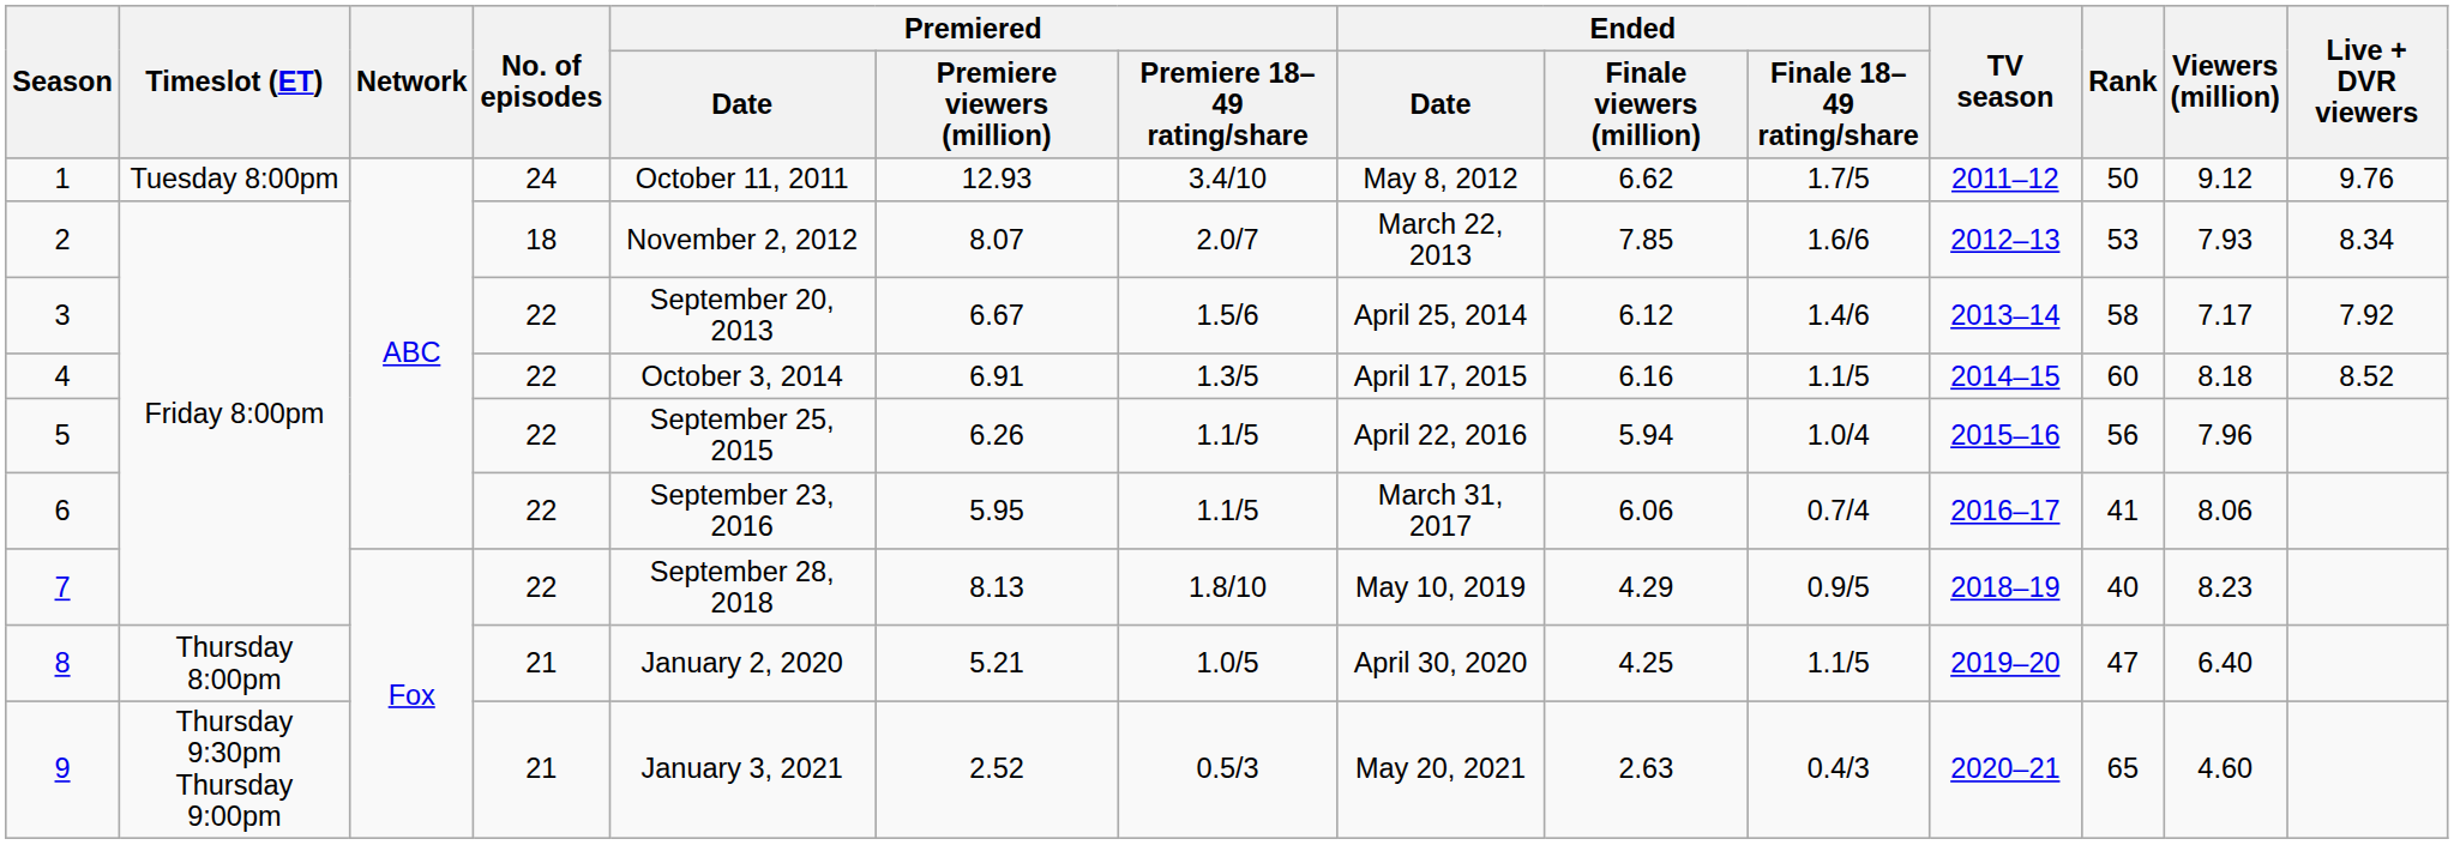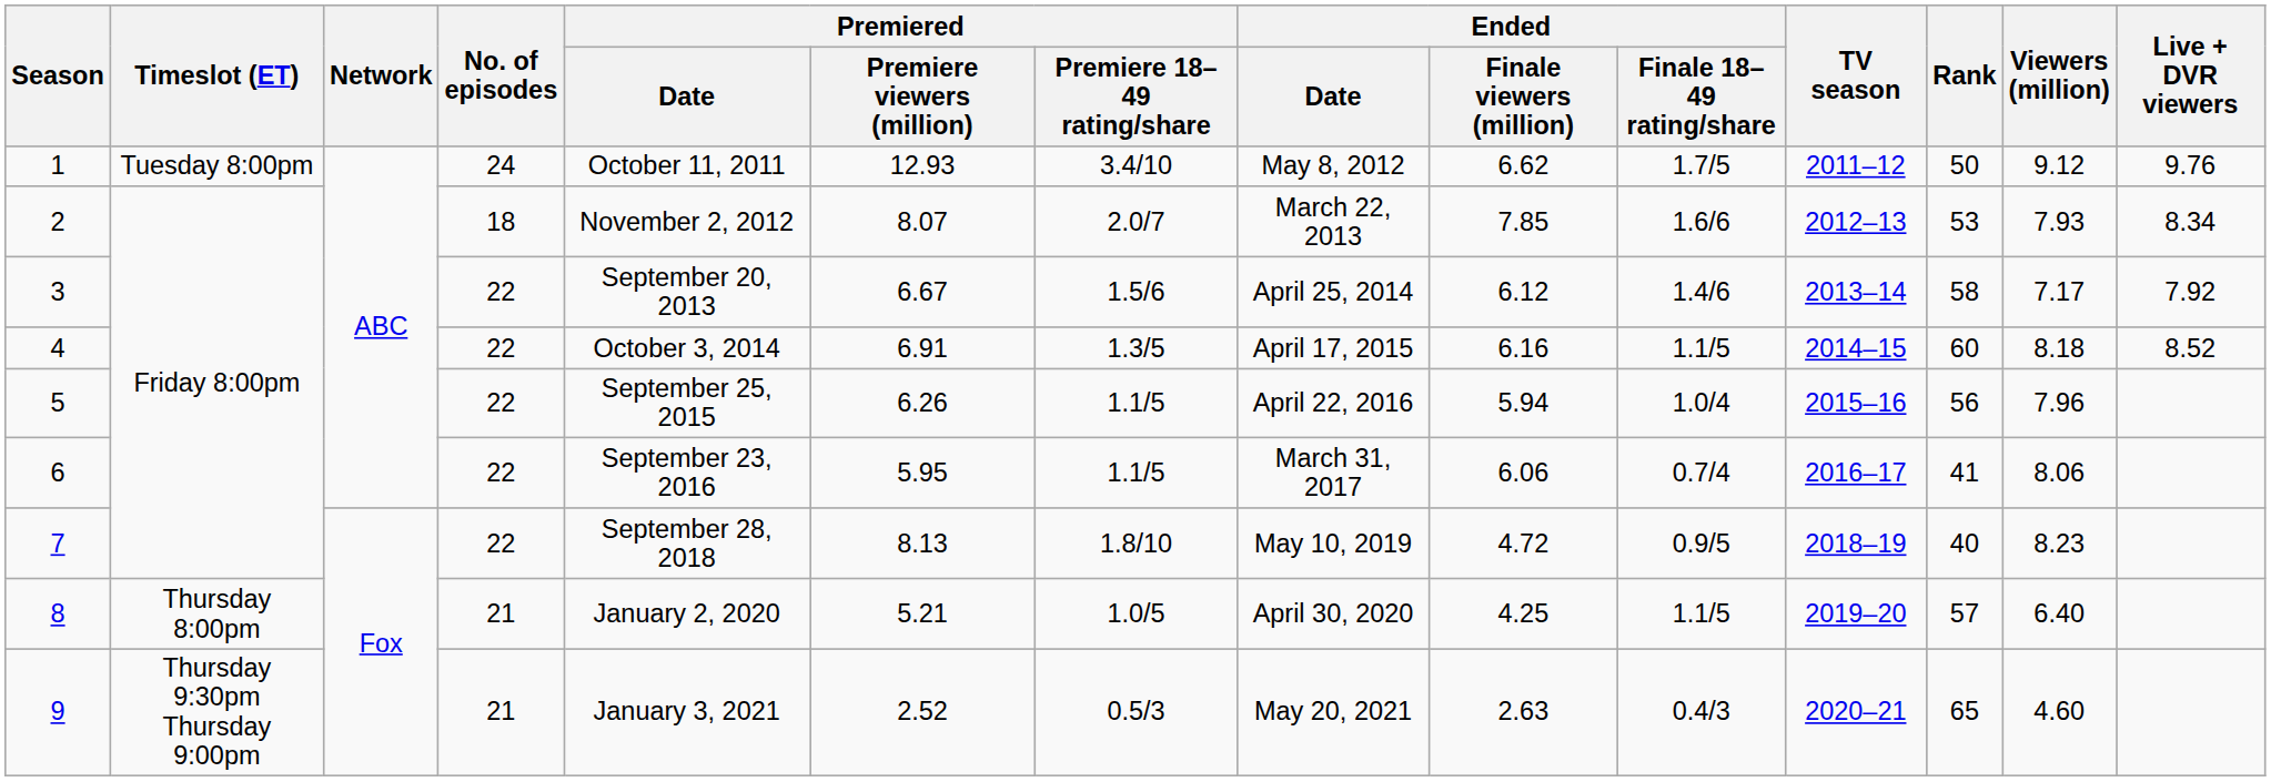 <table class="wikitable" style="text-align:center; font-size:90%;">
 <tr>
 <th scope="col" rowspan="2">Season</th>
 <th scope="col" rowspan="2">Timeslot (<a href='#'>ET</a>)</th>
 <th scope="col" rowspan="2">Network</th>
 <th scope="col" rowspan="2">No. of<br>episodes</th>
 <th scope="col" colspan="3">Premiered</th>
 <th scope="col" colspan="3">Ended</th>
 <th scope="col" rowspan="2">TV season</th>
 <th scope="col" rowspan="2">Rank</th>
 <th scope="col" rowspan="2">Viewers<br>(million)</th>
 <th scope="col" rowspan="2">Live + DVR<br>viewers</th>
 </tr>
 <tr>
 <th scope="col">Date</th>
 <th scope="col">Premiere viewers<br>(million)</th>
 <th scope="col">Premiere 18–49<br>rating/share</th>
 <th scope="col">Date</th>
 <th scope="col">Finale viewers<br>(million)</th>
 <th scope="col">Finale 18–49<br>rating/share</th>
 </tr>
 <tr>
 <td scope="row">1</td>
 <td>Tuesday 8:00pm</td>
 <td rowspan="6"><a href='#'>ABC</a></td>
 <td>24</td>
 <td>October 11, 2011</td>
 <td>12.93</td>
 <td>3.4/10</td>
 <td>May 8, 2012</td>
 <td>6.62</td>
 <td>1.7/5</td>
 <td><a href='#'>2011–12</a></td>
 <td>50</td>
 <td>9.12</td>
 <td>9.76</td>
 </tr>
 <tr>
 <td scope="row">2</td>
 <td rowspan="6">Friday 8:00pm</td>
 <td>18</td>
 <td>November 2, 2012</td>
 <td>8.07</td>
 <td>2.0/7</td>
 <td>March 22, 2013</td>
 <td>7.85</td>
 <td>1.6/6</td>
 <td><a href='#'>2012–13</a></td>
 <td>53</td>
 <td>7.93</td>
 <td>8.34</td>
 </tr>
 <tr>
 <td scope="row">3</td>
 <td>22</td>
 <td>September 20, 2013</td>
 <td>6.67</td>
 <td>1.5/6</td>
 <td>April 25, 2014</td>
 <td>6.12</td>
 <td>1.4/6</td>
 <td><a href='#'>2013–14</a></td>
 <td>58</td>
 <td>7.17</td>
 <td>7.92</td>
 </tr>
 <tr>
 <td scope="row">4</td>
 <td>22</td>
 <td>October 3, 2014</td>
 <td>6.91</td>
 <td>1.3/5</td>
 <td>April 17, 2015</td>
 <td>6.16</td>
 <td>1.1/5</td>
 <td><a href='#'>2014–15</a></td>
 <td>60</td>
 <td>8.18</td>
 <td>8.52</td>
 </tr>
 <tr>
 <td scope="row">5</td>
 <td>22</td>
 <td>September 25, 2015</td>
 <td>6.26</td>
 <td>1.1/5</td>
 <td>April 22, 2016</td>
 <td>5.94</td>
 <td>1.0/4</td>
 <td><a href='#'>2015–16</a></td>
 <td>56</td>
 <td>7.96</td>
 <td></td>
 </tr>
 <tr>
 <td scope="row">6</td>
 <td>22</td>
 <td>September 23, 2016</td>
 <td>5.95</td>
 <td>1.1/5</td>
 <td>March 31, 2017</td>
 <td>6.06</td>
 <td>0.7/4</td>
 <td><a href='#'>2016–17</a></td>
 <td>41</td>
 <td>8.06</td>
 <td></td>
 </tr>
 <tr>
 <td scope="row"><a href='#'>7</a></td>
 <td rowspan="3"><a href='#'>Fox</a></td>
 <td>22</td>
 <td>September 28, 2018</td>
 <td>8.13</td>
 <td>1.8/10</td>
 <td>May 10, 2019</td>
-<td>4.29</td>
+<td>4.72</td>
 <td>0.9/5</td>
 <td><a href='#'>2018–19</a></td>
 <td>40</td>
 <td>8.23</td>
 <td></td>
 </tr>
 <tr>
 <td scope="row"><a href='#'>8</a></td>
 <td>Thursday 8:00pm</td>
 <td>21</td>
 <td>January 2, 2020</td>
 <td>5.21</td>
 <td>1.0/5</td>
 <td>April 30, 2020</td>
 <td>4.25</td>
 <td>1.1/5</td>
 <td><a href='#'>2019–20</a></td>
-<td>47</td>
+<td>57</td>
 <td>6.40</td>
 <td></td>
 </tr>
 <tr>
 <td scope="row"><a href='#'>9</a></td>
 <td>Thursday 9:30pm <br>Thursday 9:00pm </td>
 <td>21</td>
 <td>January 3, 2021</td>
 <td>2.52</td>
 <td>0.5/3</td>
 <td>May 20, 2021</td>
 <td>2.63</td>
 <td>0.4/3</td>
 <td><a href='#'>2020–21</a></td>
 <td>65</td>
 <td>4.60</td>
 <td></td>
 </tr>
 </table>
